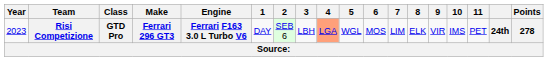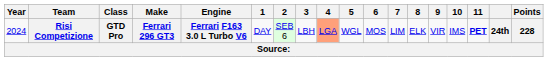 <table class="wikitable" style="text-align:center; font-size:90%">
 <tr>
 <th>Year</th>
 <th>Team</th>
 <th>Class</th>
 <th>Make</th>
 <th>Engine</th>
 <th>1</th>
 <th>2</th>
 <th>3</th>
 <th>4</th>
 <th>5</th>
 <th>6</th>
 <th>7</th>
 <th>8</th>
 <th>9</th>
 <th>10</th>
 <th>11</th>
 <th></th>
 <th>Points</th>
 </tr>
 <tr>
-<td><a href='#'>2023</a></td>
+<td><a href='#'>2024</a></td>
 <th><a href='#'>Risi Competizione</a></th>
 <th>GTD Pro</th>
 <th><a href='#'>Ferrari 296 GT3</a></th>
 <th><a href='#'>Ferrari</a> <a href='#'>F163</a> 3.0 L Turbo <a href='#'>V6</a></th>
 <td><a href='#'>DAY</a></td>
 <td style="background:#DFFFDF;"><a href='#'>SEB</a><br>6</td>
 <td><a href='#'>LBH</a></td>
 <td style="background: lightsalmon;"><a href='#'>LGA</a></td>
 <td><a href='#'>WGL</a></td>
 <td><a href='#'>MOS</a></td>
 <td><a href='#'>LIM</a></td>
 <td><a href='#'>ELK</a></td>
 <td><a href='#'>VIR</a></td>
 <td><a href='#'>IMS</a></td>
-<td><a href='#'>PET</a></td>
+<td><strong><a href='#'>PET</a></strong></td>
 <th>24th</th>
-<th>278</th>
+<th>228</th>
 </tr>
 <tr>
 <th colspan="18">Source:</th>
 </tr>
 </table>
